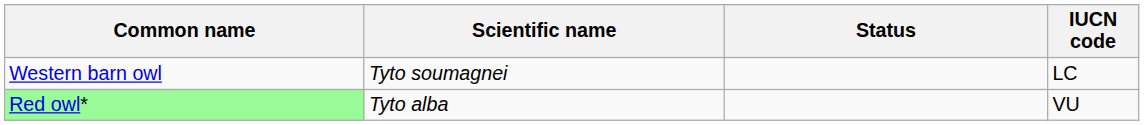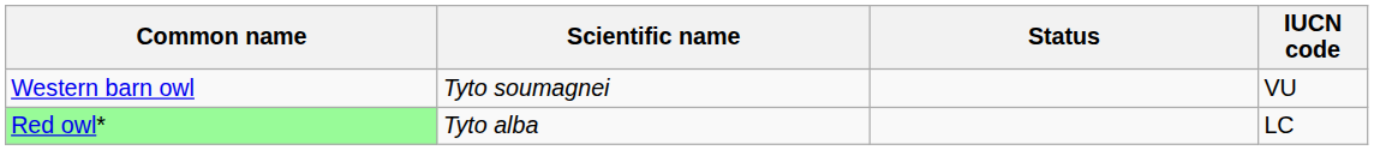 <table width=73% class="wikitable sortable">
 <tr>
 <th width=20%>Common name</th>
 <th width=20%>Scientific name</th>
 <th width=18%>Status</th>
 <th width=5%>IUCN code</th>
 </tr>
 <tr>
 <td><a href='#'>Western barn owl</a></td>
 <td><em>Tyto soumagnei</em></td>
 <td></td>
-<td>LC</td>
+<td>VU</td>
 </tr>
 <tr>
 <td style="background:palegreen; color:black"><a href='#'>Red owl</a>*</td>
 <td><em>Tyto alba</em></td>
 <td></td>
-<td>VU</td>
+<td>LC</td>
 </tr>
 </table>
